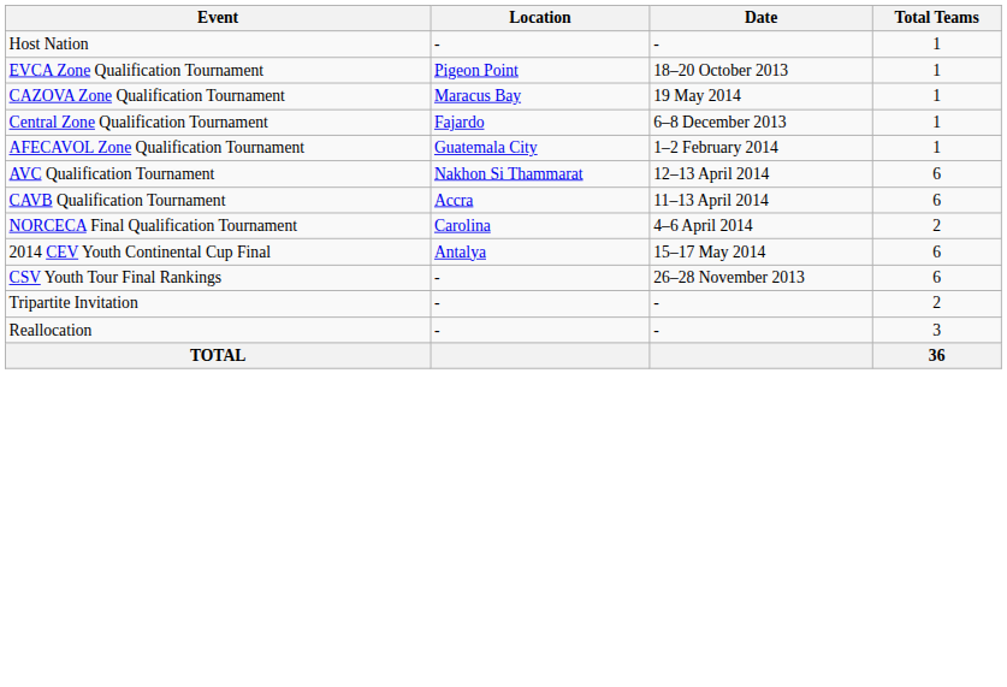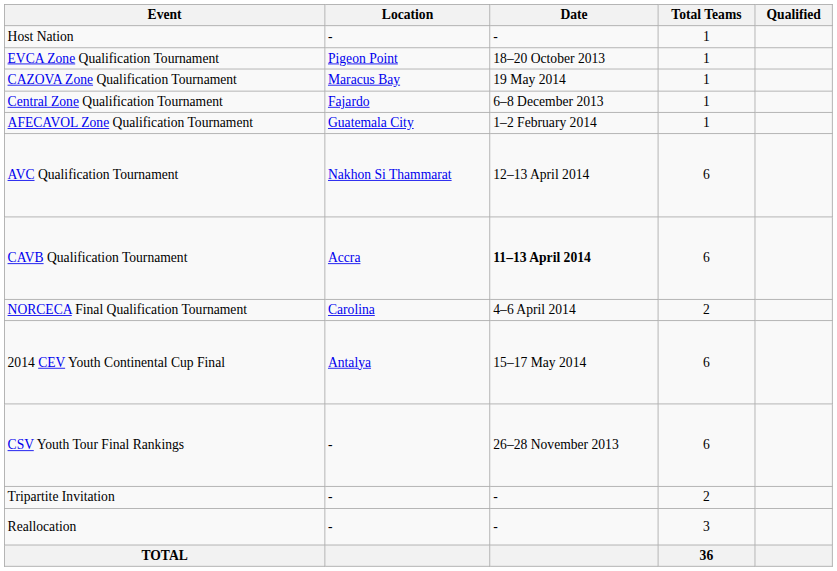 <table class="wikitable" width=975>
 <tr>
 <th>Event</th>
 <th>Location</th>
 <th>Date</th>
 <th>Total Teams</th>
+<th>Qualified</th>
 </tr>
 <tr>
 <td>Host Nation</td>
 <td>-</td>
 <td>-</td>
 <td align="center">1</td>
+<td></td>
 </tr>
 <tr>
 <td><a href='#'>EVCA Zone</a> Qualification Tournament</td>
 <td> <a href='#'>Pigeon Point</a></td>
 <td>18–20 October 2013</td>
 <td align="center">1</td>
+<td></td>
 </tr>
 <tr>
 <td><a href='#'>CAZOVA Zone</a> Qualification Tournament</td>
 <td> <a href='#'>Maracus Bay</a></td>
 <td>19 May 2014</td>
 <td align="center">1</td>
+<td></td>
 </tr>
 <tr>
 <td><a href='#'>Central Zone</a> Qualification Tournament</td>
 <td> <a href='#'>Fajardo</a></td>
 <td>6–8 December 2013</td>
 <td align="center">1</td>
+<td></td>
 </tr>
 <tr>
 <td><a href='#'>AFECAVOL Zone</a> Qualification Tournament</td>
 <td> <a href='#'>Guatemala City</a></td>
 <td>1–2 February 2014</td>
 <td align="center">1</td>
+<td></td>
 </tr>
 <tr>
 <td><a href='#'>AVC</a> Qualification Tournament</td>
 <td> <a href='#'>Nakhon Si Thammarat</a></td>
 <td>12–13 April 2014</td>
 <td align="center">6</td>
+<td><br><br><br><br><br></td>
 </tr>
 <tr>
 <td><a href='#'>CAVB</a> Qualification Tournament</td>
 <td> <a href='#'>Accra</a></td>
-<td>11–13 April 2014</td>
+<td><strong>11–13 April 2014</strong></td>
 <td align="center">6</td>
+<td><br><br><br><br><br></td>
 </tr>
 <tr>
 <td><a href='#'>NORCECA</a> Final  Qualification Tournament</td>
 <td> <a href='#'>Carolina</a></td>
 <td>4–6 April 2014</td>
 <td align="center">2</td>
+<td><br></td>
 </tr>
 <tr>
 <td>2014 <a href='#'>CEV</a> Youth Continental Cup Final</td>
 <td> <a href='#'>Antalya</a></td>
 <td>15–17 May 2014</td>
 <td align="center">6</td>
+<td><br><br><br><br><br></td>
 </tr>
 <tr>
 <td><a href='#'>CSV</a> Youth Tour Final Rankings</td>
 <td>-</td>
 <td>26–28 November 2013</td>
 <td align="center">6</td>
+<td><br><br><br><br><br></td>
 </tr>
 <tr>
 <td>Tripartite Invitation</td>
 <td>-</td>
 <td>-</td>
 <td align="center">2</td>
+<td><br></td>
 </tr>
 <tr>
 <td>Reallocation</td>
 <td>-</td>
 <td>-</td>
 <td align="center">3</td>
+<td><br><br></td>
 </tr>
 <tr>
 <th>TOTAL</th>
 <th></th>
 <th></th>
 <th>36</th>
+<th></th>
 </tr>
 </table>
